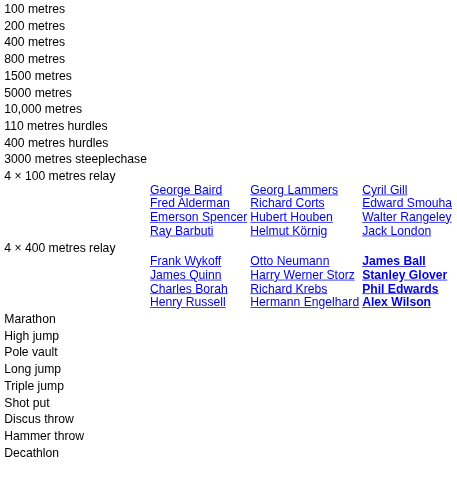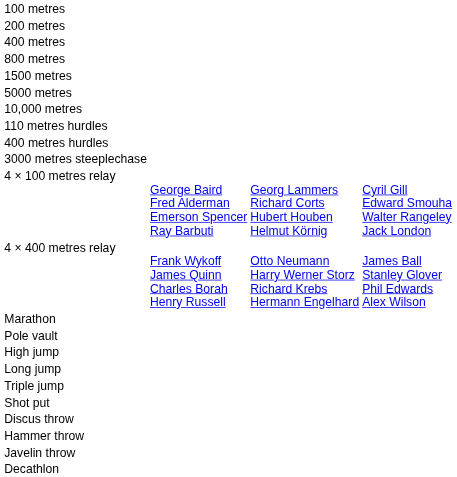 <table>
 <tr>
 <td>100 metres<br></td>
 <td></td>
 <td></td>
 <td></td>
 </tr>
 <tr>
 <td>200 metres<br></td>
 <td></td>
 <td></td>
 <td></td>
 </tr>
 <tr valign="top">
 <td>400 metres<br></td>
 <td></td>
 <td></td>
 <td></td>
 </tr>
 <tr valign="top">
 <td>800 metres<br></td>
 <td></td>
 <td></td>
 <td></td>
 </tr>
 <tr>
 <td>1500 metres<br></td>
 <td></td>
 <td></td>
 <td></td>
 </tr>
 <tr>
 <td>5000 metres<br></td>
 <td></td>
 <td></td>
 <td></td>
 </tr>
 <tr>
 <td>10,000 metres<br></td>
 <td></td>
 <td></td>
 <td></td>
 </tr>
 <tr>
 <td>110 metres hurdles<br></td>
 <td></td>
 <td></td>
 <td></td>
 </tr>
 <tr>
 <td>400 metres hurdles<br></td>
 <td></td>
 <td></td>
 <td></td>
 </tr>
 <tr>
 <td>3000 metres steeplechase<br></td>
 <td></td>
 <td></td>
 <td></td>
 </tr>
 <tr valign="top">
 <td>4 × 100 metres relay<br></td>
 <td><br><a href='#'>George Baird</a><br><a href='#'>Fred Alderman</a><br><a href='#'>Emerson Spencer</a><br><a href='#'>Ray Barbuti</a></td>
 <td><br><a href='#'>Georg Lammers</a><br><a href='#'>Richard Corts</a><br><a href='#'>Hubert Houben</a><br><a href='#'>Helmut Körnig</a></td>
 <td><br><a href='#'>Cyril Gill</a><br><a href='#'>Edward Smouha</a><br><a href='#'>Walter Rangeley</a><br><a href='#'>Jack London</a></td>
 </tr>
 <tr valign="top">
 <td>4 × 400 metres relay<br></td>
 <td><br><a href='#'>Frank Wykoff</a><br><a href='#'>James Quinn</a><br><a href='#'>Charles Borah</a><br><a href='#'>Henry Russell</a></td>
 <td><br><a href='#'>Otto Neumann</a><br><a href='#'>Harry Werner Storz</a><br><a href='#'>Richard Krebs</a><br><a href='#'>Hermann Engelhard</a></td>
-<td><strong><br><a href='#'>James Ball</a><br><a href='#'>Stanley Glover</a><br><a href='#'>Phil Edwards</a><br><a href='#'>Alex Wilson</a></strong></td>
+<td><br><a href='#'>James Ball</a><br><a href='#'>Stanley Glover</a><br><a href='#'>Phil Edwards</a><br><a href='#'>Alex Wilson</a></td>
 </tr>
 <tr>
 <td>Marathon<br></td>
 <td></td>
 <td></td>
 <td></td>
 </tr>
 <tr>
-<td>High jump<br></td>
+<td>Pole vault<br></td>
 <td></td>
 <td></td>
 <td></td>
 </tr>
 <tr>
-<td>Pole vault<br></td>
+<td>High jump<br></td>
 <td></td>
 <td></td>
 <td></td>
 </tr>
 <tr>
 <td>Long jump<br></td>
 <td></td>
 <td></td>
 <td></td>
 </tr>
 <tr>
 <td>Triple jump<br></td>
 <td></td>
 <td></td>
 <td></td>
 </tr>
 <tr>
 <td>Shot put<br></td>
 <td></td>
 <td></td>
 <td></td>
 </tr>
 <tr>
 <td>Discus throw<br></td>
 <td></td>
 <td></td>
 <td></td>
 </tr>
 <tr>
 <td>Hammer throw<br></td>
 <td></td>
 <td></td>
 <td></td>
 </tr>
 <tr>
+<td>Javelin throw<br></td>
+<td></td>
+<td></td>
+<td></td>
+</tr>
+<tr>
 <td>Decathlon<br></td>
 <td></td>
 <td></td>
 <td></td>
 </tr>
 </table>
